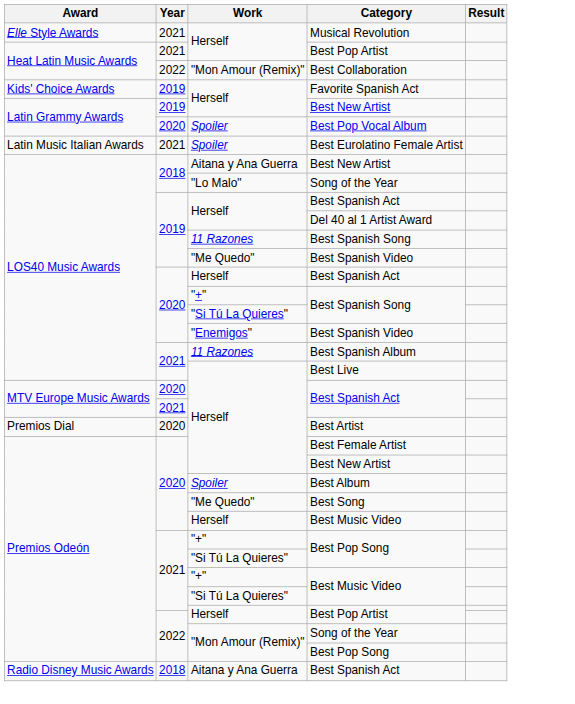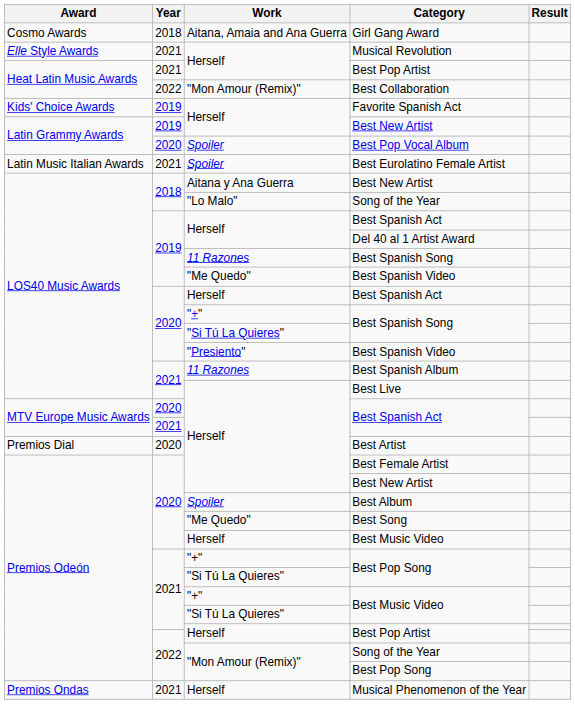 <table class="wikitable">
 <tr>
 <th>Award</th>
 <th>Year</th>
 <th>Work</th>
 <th>Category</th>
 <th>Result</th>
+</tr>
+<tr>
+<td>Cosmo Awards</td>
+<td>2018</td>
+<td>Aitana, Amaia and Ana Guerra</td>
+<td>Girl Gang Award</td>
+<td></td>
 </tr>
 <tr>
 <td><a href='#'><em>Elle</em> Style Awards</a></td>
 <td>2021</td>
 <td rowspan="2">Herself</td>
 <td>Musical Revolution</td>
 <td></td>
 </tr>
 <tr>
 <td rowspan="2"><a href='#'>Heat Latin Music Awards</a></td>
 <td>2021</td>
 <td>Best Pop Artist</td>
 <td></td>
 </tr>
 <tr>
 <td>2022</td>
 <td>"Mon Amour (Remix)"</td>
 <td>Best Collaboration</td>
 <td></td>
 </tr>
 <tr>
 <td><a href='#'>Kids' Choice Awards</a></td>
 <td><a href='#'>2019</a></td>
 <td rowspan="2">Herself</td>
 <td>Favorite Spanish Act</td>
 <td></td>
 </tr>
 <tr>
 <td rowspan="2"><a href='#'>Latin Grammy Awards</a></td>
 <td><a href='#'>2019</a></td>
 <td><a href='#'>Best New Artist</a></td>
 <td></td>
 </tr>
 <tr>
 <td><a href='#'>2020</a></td>
 <td><em><a href='#'>Spoiler</a></em></td>
 <td><a href='#'>Best Pop Vocal Album</a></td>
 <td></td>
 </tr>
 <tr>
 <td>Latin Music Italian Awards</td>
 <td>2021</td>
 <td><em><a href='#'>Spoiler</a></em></td>
 <td>Best Eurolatino Female Artist</td>
 <td></td>
 </tr>
 <tr>
 <td rowspan="12"><a href='#'>LOS40 Music Awards</a></td>
 <td rowspan="2"><a href='#'>2018</a></td>
 <td>Aitana y Ana Guerra</td>
 <td>Best New Artist</td>
 <td></td>
 </tr>
 <tr>
 <td>"Lo Malo"</td>
 <td>Song of the Year</td>
 <td></td>
 </tr>
 <tr>
 <td rowspan="4"><a href='#'>2019</a></td>
 <td rowspan="2">Herself</td>
 <td>Best Spanish Act</td>
 <td></td>
 </tr>
 <tr>
 <td>Del 40 al 1 Artist Award</td>
 <td></td>
 </tr>
 <tr>
 <td><em><a href='#'>11 Razones</a></em></td>
 <td>Best Spanish Song</td>
 <td></td>
 </tr>
 <tr>
 <td>"Me Quedo"</td>
 <td>Best Spanish Video</td>
 <td></td>
 </tr>
 <tr>
 <td rowspan="4"><a href='#'>2020</a></td>
 <td>Herself</td>
 <td>Best Spanish Act</td>
 <td></td>
 </tr>
 <tr>
 <td>"<a href='#'>+</a>" </td>
 <td rowspan="2">Best Spanish Song</td>
 <td></td>
 </tr>
 <tr>
 <td>"<a href='#'>Si Tú La Quieres</a>" </td>
 <td></td>
 </tr>
 <tr>
-<td>"<a href='#'>Enemigos</a>" </td>
+<td>"<a href='#'>Presiento</a>"</td>
 <td>Best Spanish Video</td>
 <td></td>
 </tr>
 <tr>
 <td rowspan="2"><a href='#'>2021</a></td>
 <td><em><a href='#'>11 Razones</a></em></td>
 <td>Best Spanish Album</td>
 <td></td>
 </tr>
 <tr>
 <td rowspan="6">Herself</td>
 <td>Best Live</td>
 <td></td>
 </tr>
 <tr>
 <td rowspan="2"><a href='#'>MTV Europe Music Awards</a></td>
 <td><a href='#'>2020</a></td>
 <td rowspan="2"><a href='#'>Best Spanish Act</a></td>
 <td></td>
 </tr>
 <tr>
 <td><a href='#'>2021</a></td>
 <td></td>
 </tr>
 <tr>
 <td>Premios Dial</td>
 <td>2020</td>
 <td>Best Artist</td>
 <td></td>
 </tr>
 <tr>
 <td rowspan="13"><a href='#'>Premios Odeón</a></td>
 <td rowspan="5"><a href='#'>2020</a></td>
 <td>Best Female Artist</td>
 <td></td>
 </tr>
 <tr>
 <td>Best New Artist</td>
 <td></td>
 </tr>
 <tr>
 <td><em><a href='#'>Spoiler</a></em></td>
 <td>Best Album</td>
 <td></td>
 </tr>
 <tr>
 <td>"Me Quedo"</td>
 <td>Best Song</td>
 <td></td>
 </tr>
 <tr>
 <td>Herself</td>
 <td>Best Music Video</td>
 <td></td>
 </tr>
 <tr>
 <td rowspan="5">2021</td>
 <td>"+" </td>
 <td rowspan="2">Best Pop Song</td>
 <td></td>
 </tr>
 <tr>
 <td>"Si Tú La Quieres" </td>
 <td></td>
 </tr>
 <tr>
 <td>"+" </td>
 <td rowspan="2">Best Music Video</td>
 <td></td>
 </tr>
 <tr>
 <td>"Si Tú La Quieres" </td>
 <td></td>
 </tr>
 <tr>
 <td rowspan="2">Herself</td>
 <td rowspan="2">Best Pop Artist</td>
 <td></td>
 </tr>
 <tr>
 <td rowspan="3">2022</td>
 <td></td>
 </tr>
 <tr>
 <td rowspan="2">"Mon Amour (Remix)"</td>
 <td>Song of the Year</td>
 <td></td>
 </tr>
 <tr>
 <td>Best Pop Song</td>
 <td></td>
 </tr>
 <tr>
-<td><a href='#'>Radio Disney Music Awards</a></td>
-<td><a href='#'>2018</a></td>
-<td>Aitana y Ana Guerra</td>
-<td>Best Spanish Act</td>
+<td><a href='#'>Premios Ondas</a></td>
+<td>2021</td>
+<td>Herself</td>
+<td>Musical Phenomenon of the Year</td>
 <td></td>
 </tr>
 </table>
